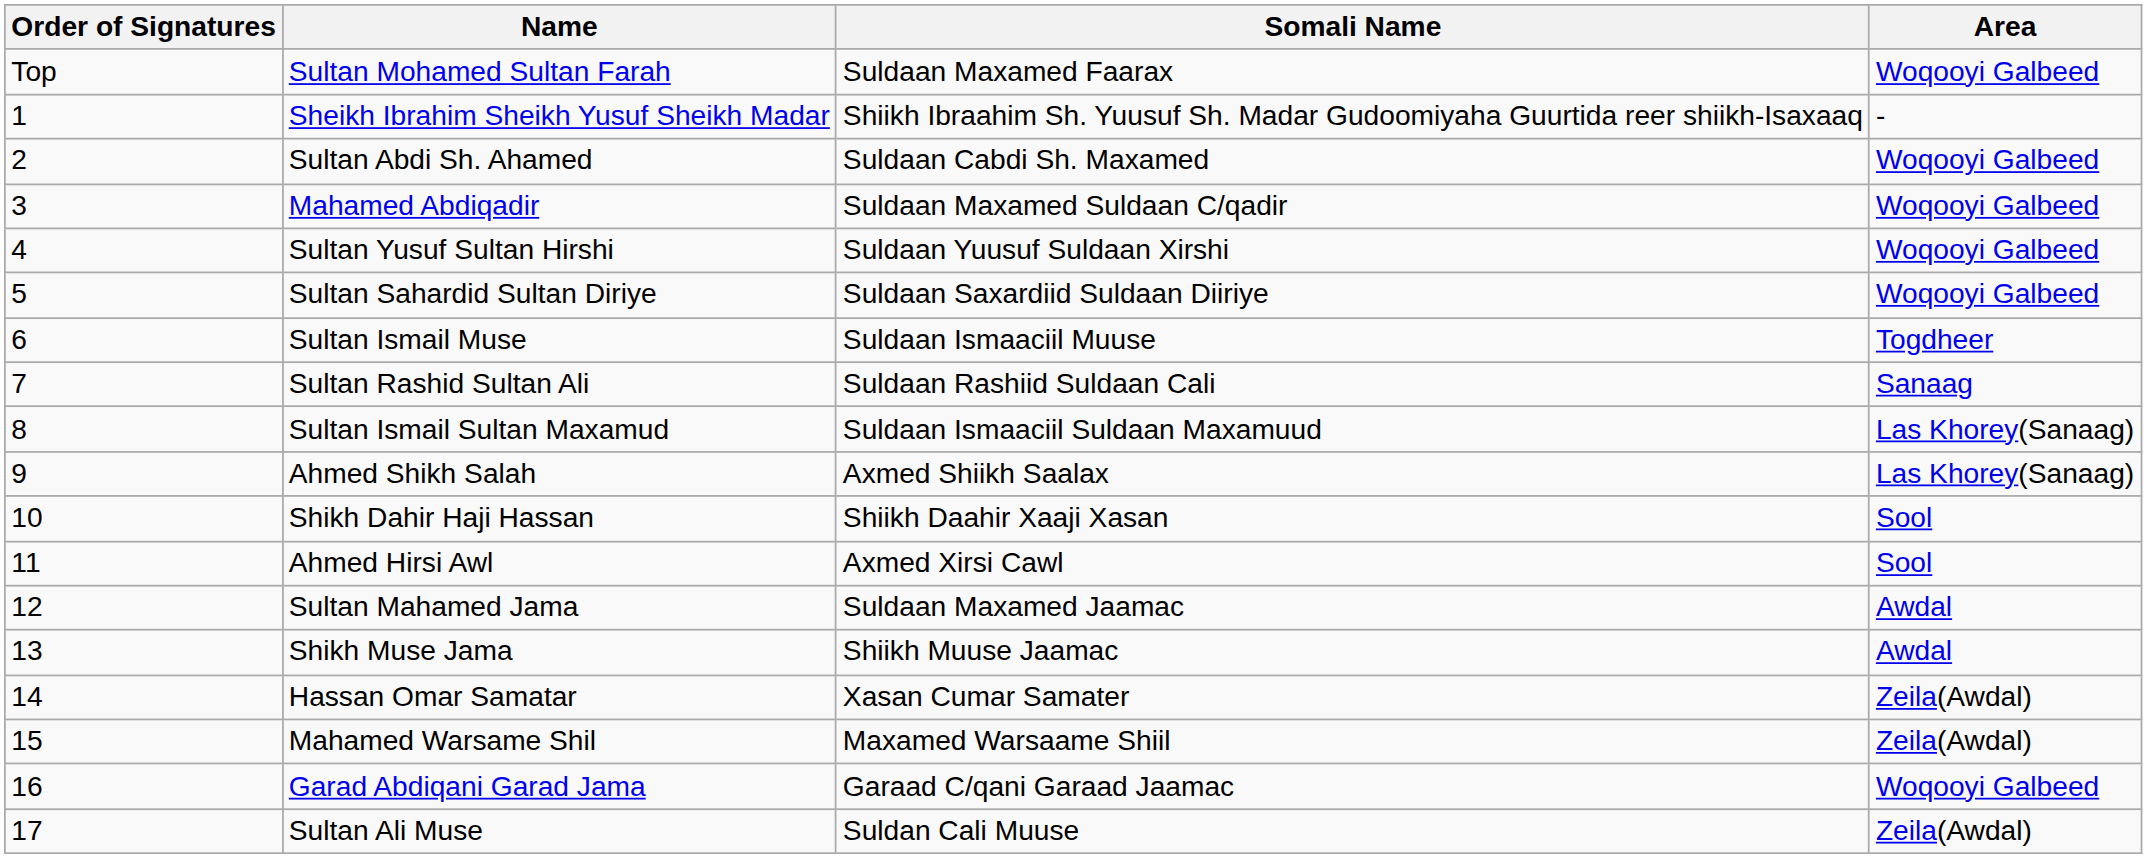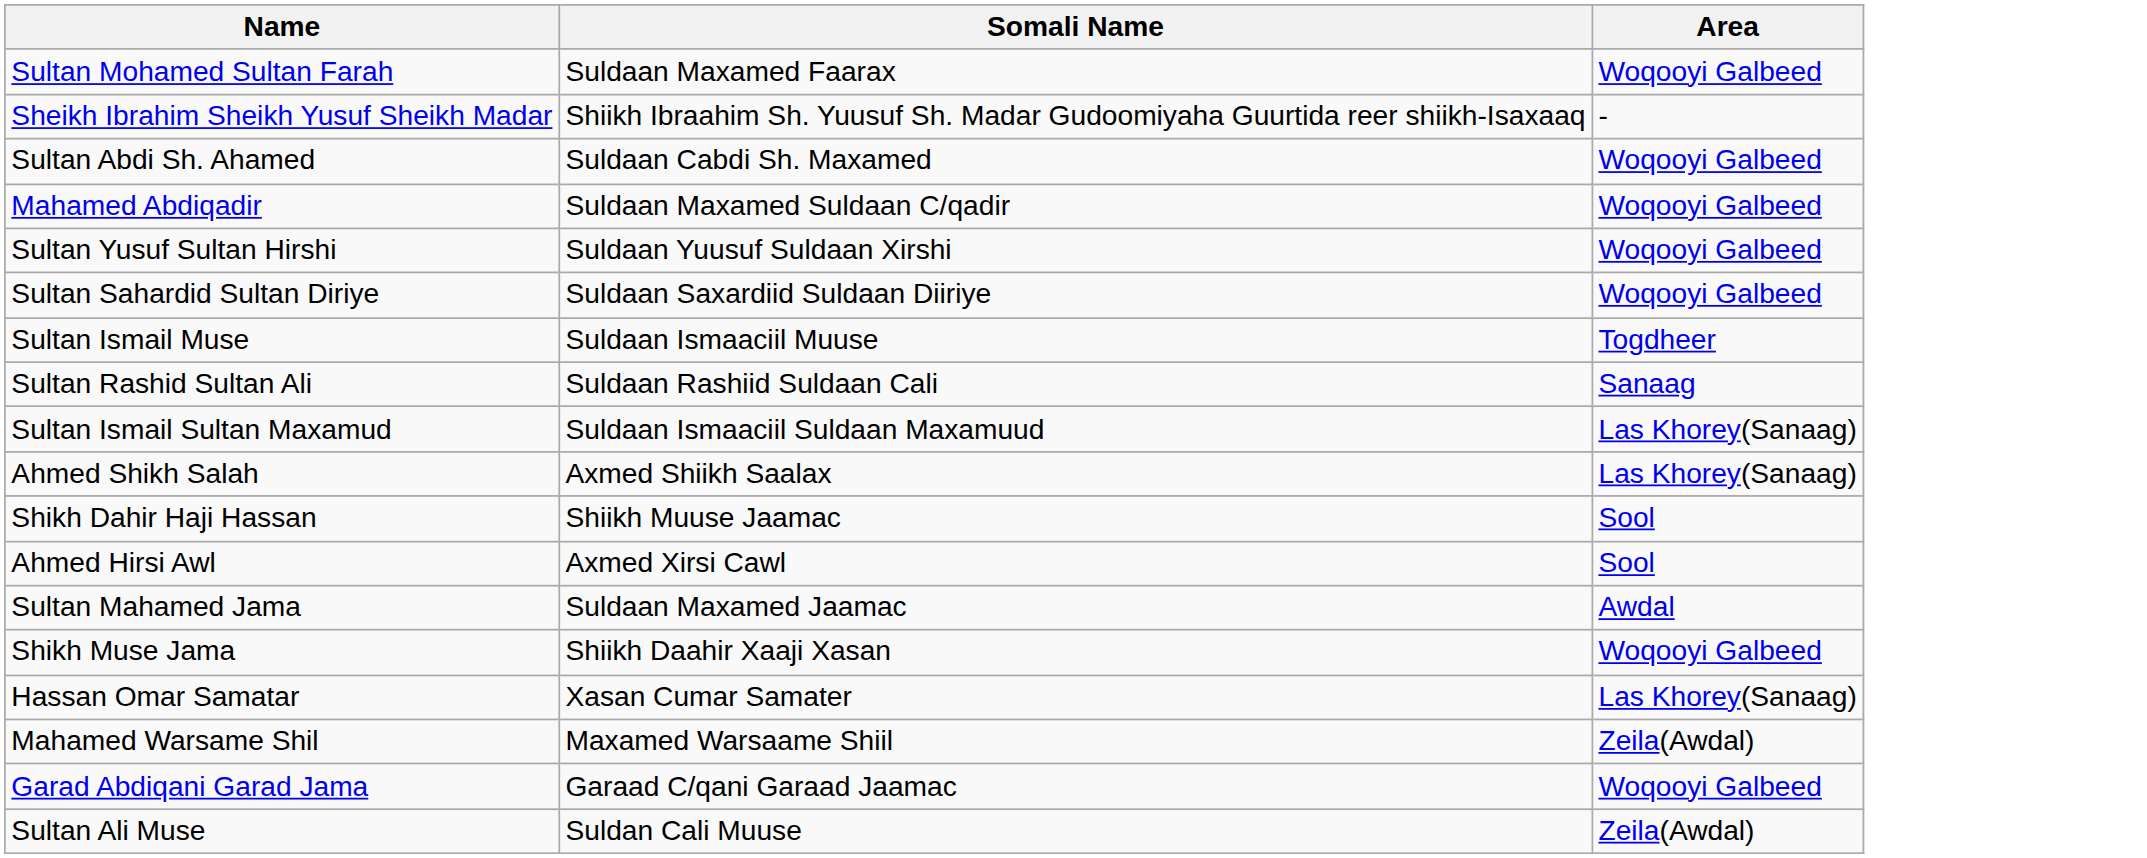 <table class="sortable wikitable">
 <tr>
-<th>Order of Signatures</th>
 <th>Name</th>
 <th>Somali Name</th>
 <th>Area</th>
 </tr>
 <tr>
-<td>Top</td>
 <td><a href='#'>Sultan Mohamed Sultan Farah</a></td>
 <td>Suldaan Maxamed Faarax</td>
 <td><a href='#'>Woqooyi Galbeed</a></td>
 </tr>
 <tr>
-<td>1</td>
 <td><a href='#'>Sheikh Ibrahim Sheikh Yusuf Sheikh Madar</a></td>
 <td>Shiikh Ibraahim Sh. Yuusuf Sh. Madar Gudoomiyaha Guurtida reer shiikh-Isaxaaq</td>
 <td>-</td>
 </tr>
 <tr>
-<td>2</td>
 <td>Sultan Abdi Sh. Ahamed</td>
 <td>Suldaan Cabdi Sh. Maxamed</td>
 <td><a href='#'>Woqooyi Galbeed</a></td>
 </tr>
 <tr>
-<td>3</td>
 <td><a href='#'>Mahamed Abdiqadir</a></td>
 <td>Suldaan Maxamed Suldaan C/qadir</td>
 <td><a href='#'>Woqooyi Galbeed</a></td>
 </tr>
 <tr>
-<td>4</td>
 <td>Sultan Yusuf Sultan Hirshi</td>
 <td>Suldaan Yuusuf Suldaan Xirshi</td>
 <td><a href='#'>Woqooyi Galbeed</a></td>
 </tr>
 <tr>
-<td>5</td>
 <td>Sultan Sahardid Sultan Diriye</td>
 <td>Suldaan Saxardiid Suldaan Diiriye</td>
 <td><a href='#'>Woqooyi Galbeed</a></td>
 </tr>
 <tr>
-<td>6</td>
 <td>Sultan Ismail Muse</td>
 <td>Suldaan Ismaaciil Muuse</td>
 <td><a href='#'>Togdheer</a></td>
 </tr>
 <tr>
-<td>7</td>
 <td>Sultan Rashid Sultan Ali</td>
 <td>Suldaan Rashiid Suldaan Cali</td>
 <td><a href='#'>Sanaag</a></td>
 </tr>
 <tr>
-<td>8</td>
 <td>Sultan Ismail Sultan Maxamud</td>
 <td>Suldaan Ismaaciil Suldaan Maxamuud</td>
 <td><a href='#'>Las Khorey</a>(Sanaag)</td>
 </tr>
 <tr>
-<td>9</td>
 <td>Ahmed Shikh Salah</td>
 <td>Axmed Shiikh Saalax</td>
 <td><a href='#'>Las Khorey</a>(Sanaag)</td>
 </tr>
 <tr>
-<td>10</td>
 <td>Shikh Dahir Haji Hassan</td>
-<td>Shiikh Daahir Xaaji Xasan</td>
+<td>Shiikh Muuse Jaamac</td>
 <td><a href='#'>Sool</a></td>
 </tr>
 <tr>
-<td>11</td>
 <td>Ahmed Hirsi Awl</td>
 <td>Axmed Xirsi Cawl</td>
 <td><a href='#'>Sool</a></td>
 </tr>
 <tr>
-<td>12</td>
 <td>Sultan Mahamed Jama</td>
 <td>Suldaan Maxamed Jaamac</td>
 <td><a href='#'>Awdal</a></td>
 </tr>
 <tr>
-<td>13</td>
 <td>Shikh Muse Jama</td>
-<td>Shiikh Muuse Jaamac</td>
-<td><a href='#'>Awdal</a></td>
+<td>Shiikh Daahir Xaaji Xasan</td>
+<td><a href='#'>Woqooyi Galbeed</a></td>
 </tr>
 <tr>
-<td>14</td>
 <td>Hassan Omar Samatar</td>
 <td>Xasan Cumar Samater</td>
-<td><a href='#'>Zeila</a>(Awdal)</td>
+<td><a href='#'>Las Khorey</a>(Sanaag)</td>
 </tr>
 <tr>
-<td>15</td>
 <td>Mahamed Warsame Shil</td>
 <td>Maxamed Warsaame Shiil</td>
 <td><a href='#'>Zeila</a>(Awdal)</td>
 </tr>
 <tr>
-<td>16</td>
 <td><a href='#'>Garad Abdiqani Garad Jama</a></td>
 <td>Garaad C/qani Garaad Jaamac</td>
 <td><a href='#'>Woqooyi Galbeed</a></td>
 </tr>
 <tr>
-<td>17</td>
 <td>Sultan Ali Muse</td>
 <td>Suldan Cali Muuse</td>
 <td><a href='#'>Zeila</a>(Awdal)</td>
 </tr>
 </table>
